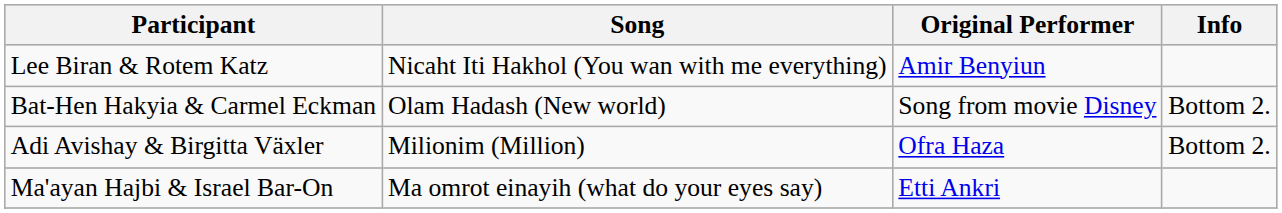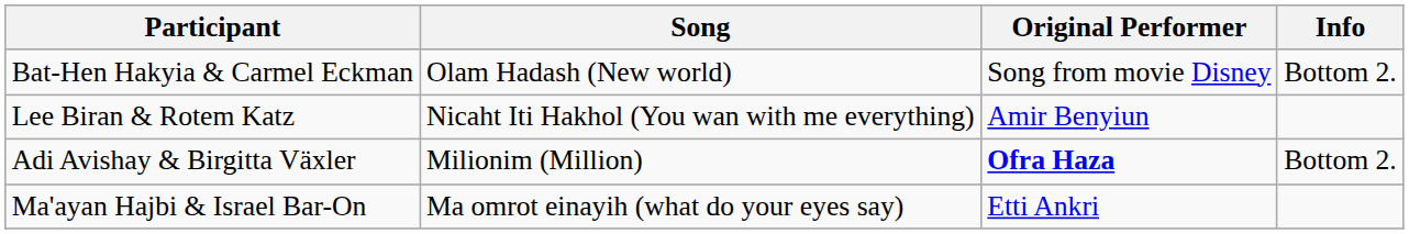 <table class="wikitable">
 <tr>
 <th>Participant</th>
 <th>Song</th>
 <th>Original Performer</th>
 <th>Info</th>
 </tr>
 <tr>
+<td>Bat-Hen Hakyia & Carmel Eckman</td>
+<td>Olam Hadash (New world)</td>
+<td>Song from movie <a href='#'>Disney</a></td>
+<td>Bottom 2.</td>
+</tr>
+<tr>
 <td>Lee Biran & Rotem Katz</td>
 <td>Nicaht Iti Hakhol (You wan with me everything)</td>
 <td><a href='#'>Amir Benyiun</a></td>
 <td></td>
 </tr>
 <tr>
-<td>Bat-Hen Hakyia & Carmel Eckman</td>
-<td>Olam Hadash (New world)</td>
-<td>Song from movie <a href='#'>Disney</a></td>
-<td>Bottom 2.</td>
-</tr>
-<tr>
 <td>Adi Avishay & Birgitta Växler</td>
 <td>Milionim (Million)</td>
-<td><a href='#'>Ofra Haza</a></td>
+<td><strong><a href='#'>Ofra Haza</a></strong></td>
 <td>Bottom 2.</td>
 </tr>
 <tr>
 <td>Ma'ayan Hajbi & Israel Bar-On</td>
 <td>Ma omrot einayih (what do your eyes say)</td>
 <td><a href='#'>Etti Ankri</a></td>
 <td></td>
 </tr>
 </table>
